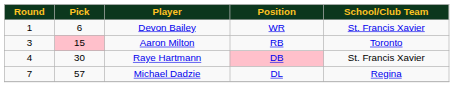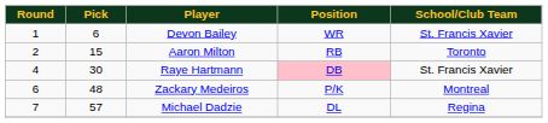 <table class="wikitable sortable sortable">
 <tr>
 <th style="background:#0C371D;color:#ffc322;" width="8%">Round</th>
 <th style="background:#0C371D;color:#ffc322;" width="8%">Pick</th>
 <th style="background:#0C371D;color:#ffc322;" width="20%">Player</th>
 <th style="background:#0C371D;color:#ffc322;" width="15%">Position</th>
 <th style="background:#0C371D;color:#ffc322;" width="20%">School/Club Team</th>
 </tr>
 <tr align="center">
 <td align=center>1</td>
 <td>6</td>
 <td><a href='#'>Devon Bailey</a></td>
 <td><a href='#'>WR</a></td>
 <td><a href='#'>St. Francis Xavier</a></td>
 </tr>
 <tr align="center">
-<td align=center>3</td>
-<td style="background: pink;">15</td>
+<td align=center>2</td>
+<td>15</td>
 <td><a href='#'>Aaron Milton</a></td>
 <td><a href='#'>RB</a></td>
 <td><a href='#'>Toronto</a></td>
 </tr>
 <tr align="center">
 <td align=center>4</td>
 <td>30</td>
 <td><a href='#'>Raye Hartmann</a></td>
 <td style="background: pink;"><a href='#'>DB</a></td>
 <td>St. Francis Xavier</td>
 </tr>
 <tr align="center">
+<td align=center>6</td>
+<td>48</td>
+<td><a href='#'>Zackary Medeiros</a></td>
+<td><a href='#'>P/K</a></td>
+<td><a href='#'>Montreal</a></td>
+</tr>
+<tr align="center">
 <td align=center>7</td>
 <td>57</td>
 <td><a href='#'>Michael Dadzie</a></td>
 <td><a href='#'>DL</a></td>
 <td><a href='#'>Regina</a></td>
 </tr>
 <tr>
 </tr>
 </table>
